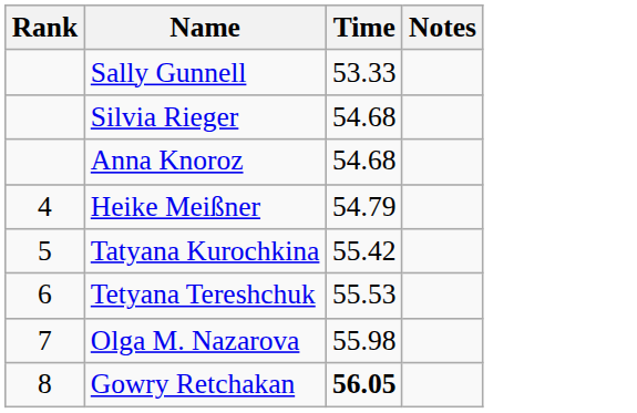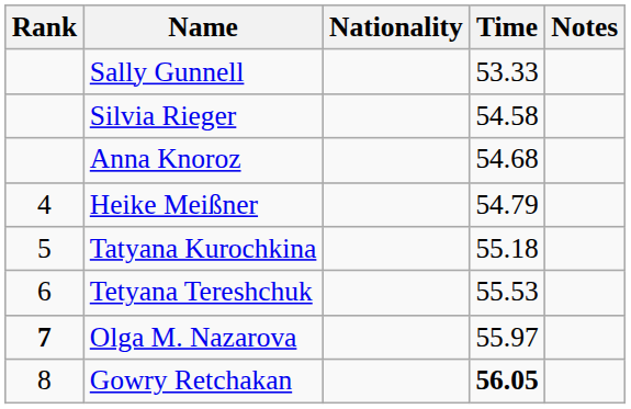 <table class="wikitable sortable" style="text-align:center">
 <tr>
 <th>Rank</th>
 <th>Name</th>
+<th>Nationality</th>
 <th>Time</th>
 <th>Notes</th>
 </tr>
 <tr>
 <td></td>
 <td align=left><a href='#'>Sally Gunnell</a></td>
+<td align=left></td>
 <td>53.33</td>
 <td></td>
 </tr>
 <tr>
 <td></td>
 <td align=left><a href='#'>Silvia Rieger</a></td>
-<td>54.68</td>
+<td align=left></td>
+<td>54.58</td>
 <td></td>
 </tr>
 <tr>
 <td></td>
 <td align=left><a href='#'>Anna Knoroz</a></td>
+<td align=left></td>
 <td>54.68</td>
 <td></td>
 </tr>
 <tr>
 <td>4</td>
 <td align=left><a href='#'>Heike Meißner</a></td>
+<td align=left></td>
 <td>54.79</td>
 <td></td>
 </tr>
 <tr>
 <td>5</td>
 <td align=left><a href='#'>Tatyana Kurochkina</a></td>
-<td>55.42</td>
+<td align=left></td>
+<td>55.18</td>
 <td></td>
 </tr>
 <tr>
 <td>6</td>
 <td align=left><a href='#'>Tetyana Tereshchuk</a></td>
+<td align=left></td>
 <td>55.53</td>
 <td></td>
 </tr>
 <tr>
-<td>7</td>
+<td><strong>7</strong></td>
 <td align=left><a href='#'>Olga M. Nazarova</a></td>
-<td>55.98</td>
+<td align=left></td>
+<td>55.97</td>
 <td></td>
 </tr>
 <tr>
 <td>8</td>
 <td align=left><a href='#'>Gowry Retchakan</a></td>
+<td align=left></td>
 <td><strong>56.05</strong></td>
 <td></td>
 </tr>
 </table>
